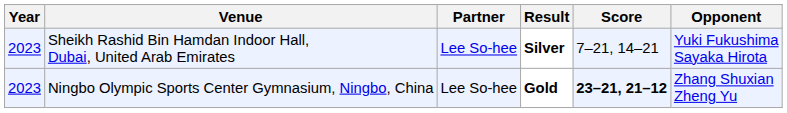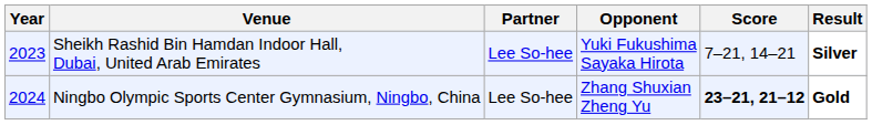 <table class="sortable wikitable" style="font-size: 90%;">
 <tr>
 <th>Year</th>
 <th>Venue</th>
 <th>Partner</th>
+<th>Opponent</th>
+<th>Score</th>
 <th>Result</th>
-<th>Score</th>
-<th>Opponent</th>
 </tr>
 <tr style="background:#ECF2FF">
 <td align="center"><a href='#'>2023</a></td>
 <td align="left">Sheikh Rashid Bin Hamdan Indoor Hall,<br><a href='#'>Dubai</a>, United Arab Emirates</td>
 <td align="left"> <a href='#'>Lee So-hee</a></td>
+<td align="left"> <a href='#'>Yuki Fukushima</a><br> <a href='#'>Sayaka Hirota</a></td>
+<td align="left">7–21, 14–21</td>
 <td style="text-align:left; background:white"> <strong>Silver</strong></td>
-<td align="left">7–21, 14–21</td>
-<td align="left"> <a href='#'>Yuki Fukushima</a><br> <a href='#'>Sayaka Hirota</a></td>
 </tr>
 <tr style="background:#ECF2FF">
-<td align="center"><a href='#'>2023</a></td>
+<td align="center"><a href='#'>2024</a></td>
 <td align="left">Ningbo Olympic Sports Center Gymnasium, <a href='#'>Ningbo</a>, China</td>
 <td align="left"> Lee So-hee</td>
+<td align="left"> <a href='#'>Zhang Shuxian</a><br> <a href='#'>Zheng Yu</a></td>
+<td align="left"><strong>23–21, 21–12</strong></td>
 <td style="text-align:left; background:white"> <strong>Gold</strong></td>
-<td align="left"><strong>23–21, 21–12</strong></td>
-<td align="left"> <a href='#'>Zhang Shuxian</a><br> <a href='#'>Zheng Yu</a></td>
 </tr>
 </table>
